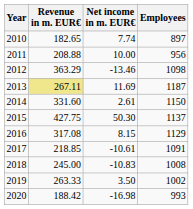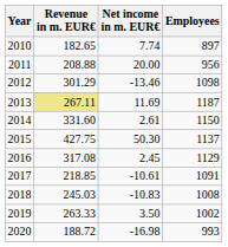 <table class="wikitable float-left" style="text-align: right;">
 <tr>
 <th>Year</th>
 <th>Revenue<br>in m. EUR€</th>
 <th>Net income<br>in m. EUR€</th>
 <th>Employees</th>
 </tr>
 <tr>
 <td>2010</td>
 <td>182.65</td>
 <td>7.74</td>
 <td>897</td>
 </tr>
 <tr>
 <td>2011</td>
 <td>208.88</td>
-<td>10.00</td>
+<td>20.00</td>
 <td>956</td>
 </tr>
 <tr>
 <td>2012</td>
-<td>363.29</td>
+<td>301.29</td>
 <td>-13.46</td>
 <td>1098</td>
 </tr>
 <tr>
 <td>2013</td>
 <td style="background: khaki;">267.11</td>
 <td>11.69</td>
 <td>1187</td>
 </tr>
 <tr>
 <td>2014</td>
 <td>331.60</td>
 <td>2.61</td>
 <td>1150</td>
 </tr>
 <tr>
 <td>2015</td>
 <td>427.75</td>
 <td>50.30</td>
 <td>1137</td>
 </tr>
 <tr>
 <td>2016</td>
 <td>317.08</td>
-<td>8.15</td>
+<td>2.45</td>
 <td>1129</td>
 </tr>
 <tr>
 <td>2017</td>
 <td>218.85</td>
 <td>-10.61</td>
 <td>1091</td>
 </tr>
 <tr>
 <td>2018</td>
-<td>245.00</td>
+<td>245.03</td>
 <td>-10.83</td>
 <td>1008</td>
 </tr>
 <tr>
 <td>2019</td>
 <td>263.33</td>
 <td>3.50</td>
 <td>1002</td>
 </tr>
 <tr>
 <td>2020</td>
-<td>188.42</td>
+<td>188.72</td>
 <td>-16.98</td>
 <td>993</td>
 </tr>
 </table>
